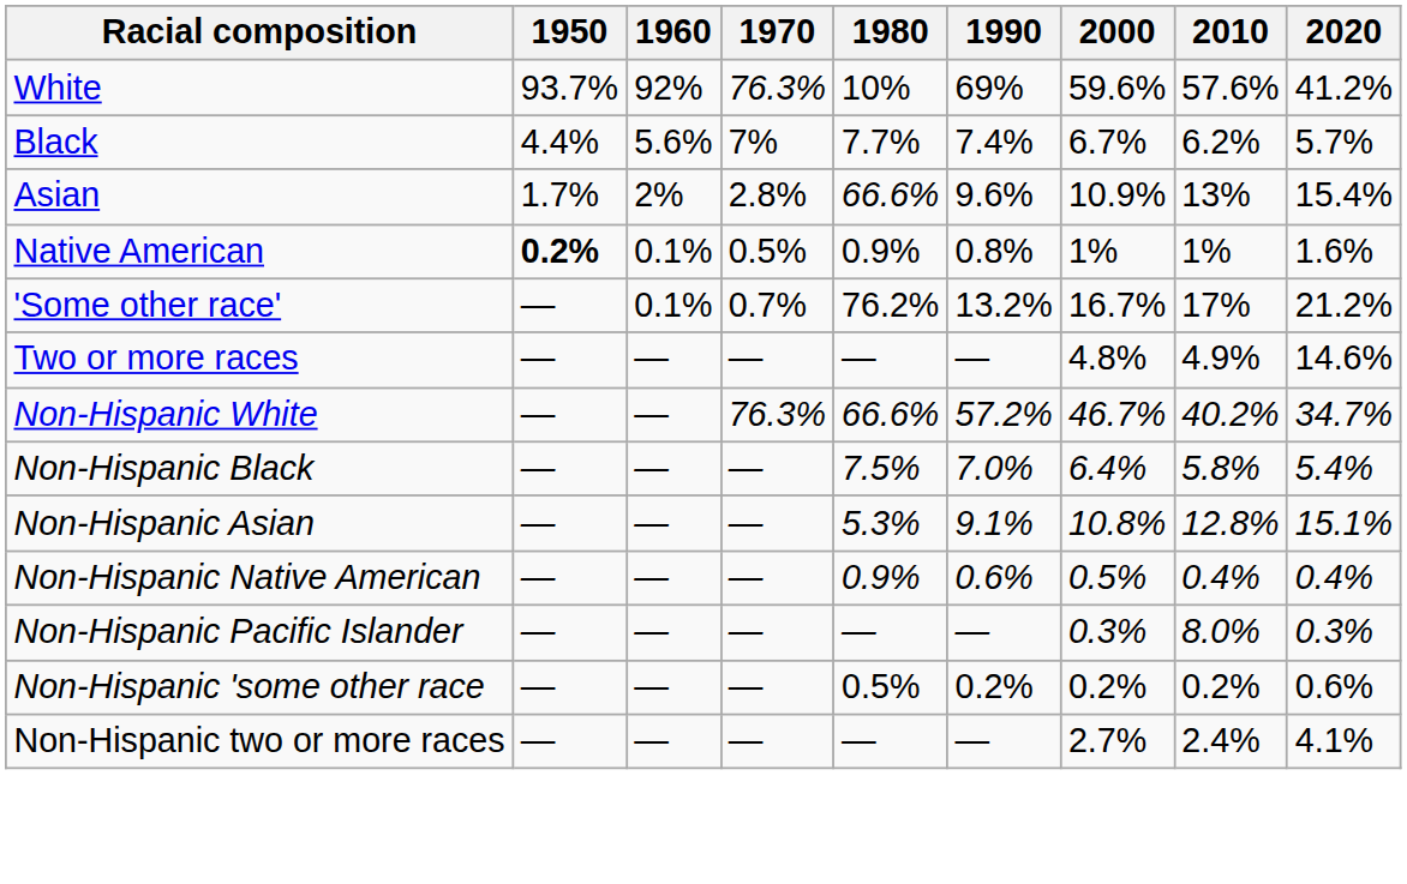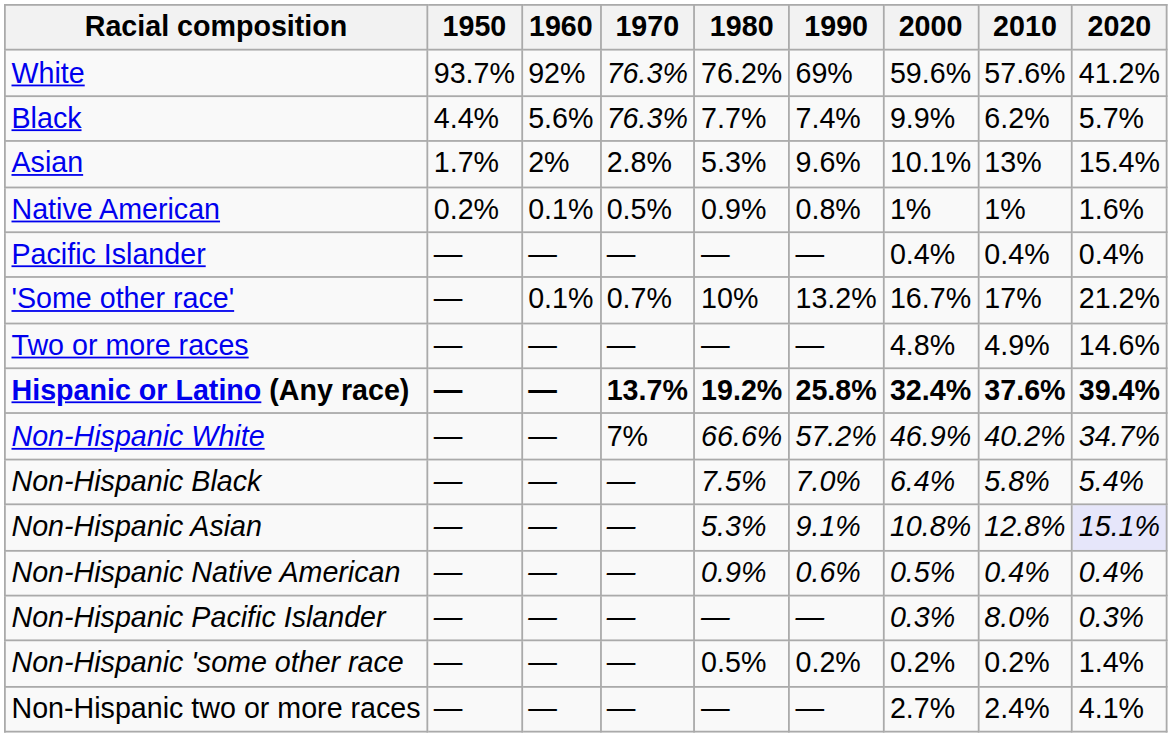 <table class="wikitable sortable mw-collapsible">
 <tr>
 <th>Racial composition</th>
 <th>1950</th>
 <th>1960</th>
 <th>1970</th>
 <th>1980</th>
 <th>1990</th>
 <th>2000</th>
 <th>2010</th>
 <th>2020</th>
 </tr>
 <tr>
 <td><a href='#'>White</a></td>
 <td>93.7%</td>
 <td>92%</td>
 <td><em>76.3%</em></td>
-<td>10%</td>
+<td>76.2%</td>
 <td>69%</td>
 <td>59.6%</td>
 <td>57.6%</td>
 <td>41.2%</td>
 </tr>
 <tr>
 <td><a href='#'>Black</a></td>
 <td>4.4%</td>
 <td>5.6%</td>
-<td>7%</td>
+<td><em>76.3%</em></td>
 <td>7.7%</td>
 <td>7.4%</td>
-<td>6.7%</td>
+<td>9.9%</td>
 <td>6.2%</td>
 <td>5.7%</td>
 </tr>
 <tr>
 <td><a href='#'>Asian</a></td>
 <td>1.7%</td>
 <td>2%</td>
 <td>2.8%</td>
-<td><em>66.6%</em></td>
+<td>5.3%</td>
 <td>9.6%</td>
-<td>10.9%</td>
+<td>10.1%</td>
 <td>13%</td>
 <td>15.4%</td>
 </tr>
 <tr>
 <td><a href='#'>Native American</a></td>
-<td><strong>0.2%</strong></td>
+<td>0.2%</td>
 <td>0.1%</td>
 <td>0.5%</td>
 <td>0.9%</td>
 <td>0.8%</td>
 <td>1%</td>
 <td>1%</td>
 <td>1.6%</td>
 </tr>
 <tr>
+<td><a href='#'>Pacific Islander</a></td>
+<td>—</td>
+<td>—</td>
+<td>—</td>
+<td>—</td>
+<td>—</td>
+<td>0.4%</td>
+<td>0.4%</td>
+<td>0.4%</td>
+</tr>
+<tr>
 <td><a href='#'>'Some other race'</a></td>
 <td>—</td>
 <td>0.1%</td>
 <td>0.7%</td>
-<td>76.2%</td>
+<td>10%</td>
 <td>13.2%</td>
 <td>16.7%</td>
 <td>17%</td>
 <td>21.2%</td>
 </tr>
 <tr>
 <td><a href='#'>Two or more races</a></td>
 <td>—</td>
 <td>—</td>
 <td>—</td>
 <td>—</td>
 <td>—</td>
 <td>4.8%</td>
 <td>4.9%</td>
 <td>14.6%</td>
 </tr>
 <tr>
+<td><a href='#'><strong>Hispanic or Latino</strong></a> <strong>(Any race)</strong></td>
+<td><strong>—</strong></td>
+<td><strong>—</strong></td>
+<td><strong>13.7%</strong></td>
+<td><strong>19.2%</strong></td>
+<td><strong>25.8%</strong></td>
+<td><strong>32.4%</strong></td>
+<td><strong>37.6%</strong></td>
+<td><strong>39.4%</strong></td>
+</tr>
+<tr>
 <td><a href='#'><em>Non-Hispanic White</em></a></td>
 <td>—</td>
 <td>—</td>
-<td><em>76.3%</em></td>
+<td>7%</td>
 <td><em>66.6%</em></td>
 <td><em>57.2%</em></td>
-<td><em>46.7%</em></td>
+<td><em>46.9%</em></td>
 <td><em>40.2%</em></td>
 <td><em>34.7%</em></td>
 </tr>
 <tr>
 <td><em>Non-Hispanic Black</em></td>
 <td><em>—</em></td>
 <td><em>—</em></td>
 <td><em>—</em></td>
 <td><em>7.5%</em></td>
 <td><em>7.0%</em></td>
 <td><em>6.4%</em></td>
 <td><em>5.8%</em></td>
 <td><em>5.4%</em></td>
 </tr>
 <tr>
 <td><em>Non-Hispanic Asian</em></td>
 <td><em>—</em></td>
 <td><em>—</em></td>
 <td><em>—</em></td>
 <td><em>5.3%</em></td>
 <td><em>9.1%</em></td>
 <td><em>10.8%</em></td>
 <td><em>12.8%</em></td>
-<td><em>15.1%</em></td>
+<td style="background: lavender;"><em>15.1%</em></td>
 </tr>
 <tr>
 <td><em>Non-Hispanic Native American</em></td>
 <td><em>—</em></td>
 <td><em>—</em></td>
 <td><em>—</em></td>
 <td><em>0.9%</em></td>
 <td><em>0.6%</em></td>
 <td><em>0.5%</em></td>
 <td><em>0.4%</em></td>
 <td><em>0.4%</em></td>
 </tr>
 <tr>
 <td><em>Non-Hispanic Pacific Islander</em></td>
 <td><em>—</em></td>
 <td><em>—</em></td>
 <td><em>—</em></td>
 <td><em>—</em></td>
 <td><em>—</em></td>
 <td><em>0.3%</em></td>
 <td><em>8.0%</em></td>
 <td><em>0.3%</em></td>
 </tr>
 <tr>
 <td><em>Non-Hispanic 'some other race<strong></td>
 <td></em>—<em></td>
 <td></em>—<em></td>
 <td></em>—<em></td>
 <td></em>0.5%<em></td>
 <td></em>0.2%<em></td>
 <td></em>0.2%<em></td>
 <td></em>0.2%<em></td>
-<td></em>0.6%<em></td>
+<td></em>1.4%<em></td>
 </tr>
 <tr>
 <td></em>Non-Hispanic two or more races<em></td>
 <td></em>—<em></td>
 <td></em>—<em></td>
 <td></em>—<em></td>
 <td></em>—<em></td>
 <td></em>—<em></td>
 <td></em>2.7%<em></td>
 <td></em>2.4%<em></td>
 <td></em>4.1%<em></td>
 </tr>
 </table>
